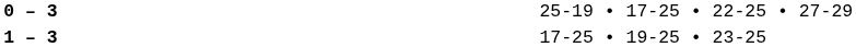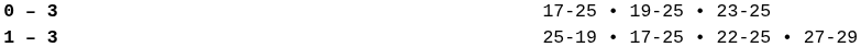 <table width=100% cellspacing=1>
 <tr>
 <th width=20%></th>
 <th width=12%></th>
 <th width=20%></th>
 <th width=33%></th>
 <td></td>
 </tr>
 <tr style=font-size:90%>
 <td align=right></td>
 <td align=center><strong>0 – 3</strong></td>
 <td></td>
-<td>25-19 • 17-25 • 22-25 • 27-29</td>
+<td>17-25 • 19-25 • 23-25</td>
 <td></td>
 </tr>
 <tr style=font-size:90%>
 <td align=right></td>
 <td align=center><strong>1 – 3</strong></td>
 <td></td>
-<td>17-25 • 19-25 • 23-25</td>
+<td>25-19 • 17-25 • 22-25 • 27-29</td>
 </tr>
 </table>
